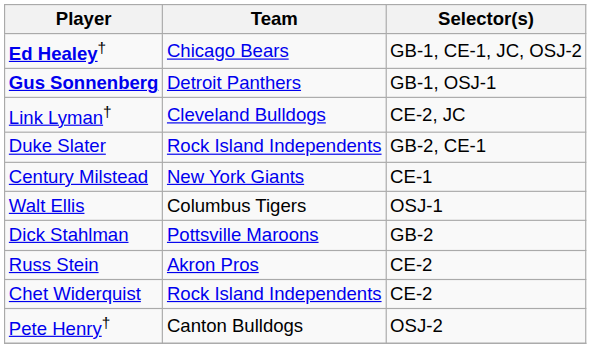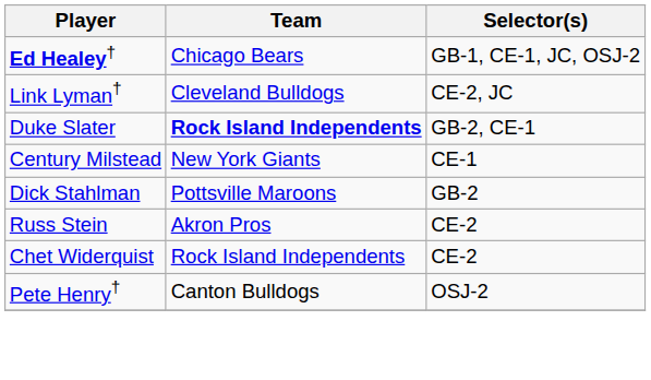 <table class="wikitable" style="text-align:left;">
 <tr>
 <th>Player</th>
 <th>Team</th>
 <th>Selector(s)</th>
 </tr>
 <tr>
 <td><strong><a href='#'>Ed Healey</a></strong><sup>†</sup></td>
 <td><a href='#'>Chicago Bears</a></td>
 <td>GB-1, CE-1, JC, OSJ-2</td>
 </tr>
 <tr>
-<td><strong><a href='#'>Gus Sonnenberg</a></strong></td>
-<td><a href='#'>Detroit Panthers</a></td>
-<td>GB-1, OSJ-1</td>
-</tr>
-<tr>
 <td><a href='#'>Link Lyman</a><sup>†</sup></td>
 <td><a href='#'>Cleveland Bulldogs</a></td>
 <td>CE-2, JC</td>
 </tr>
 <tr>
 <td><a href='#'>Duke Slater</a></td>
-<td><a href='#'>Rock Island Independents</a></td>
+<td><strong><a href='#'>Rock Island Independents</a></strong></td>
 <td>GB-2, CE-1</td>
 </tr>
 <tr>
 <td><a href='#'>Century Milstead</a></td>
 <td><a href='#'>New York Giants</a></td>
 <td>CE-1</td>
-</tr>
-<tr>
-<td><a href='#'>Walt Ellis</a></td>
-<td>Columbus Tigers</td>
-<td>OSJ-1</td>
 </tr>
 <tr>
 <td><a href='#'>Dick Stahlman</a></td>
 <td><a href='#'>Pottsville Maroons</a></td>
 <td>GB-2</td>
 </tr>
 <tr>
 <td><a href='#'>Russ Stein</a></td>
 <td><a href='#'>Akron Pros</a></td>
 <td>CE-2</td>
 </tr>
 <tr>
 <td><a href='#'>Chet Widerquist</a></td>
 <td><a href='#'>Rock Island Independents</a></td>
 <td>CE-2</td>
 </tr>
 <tr>
 <td><a href='#'>Pete Henry</a><sup>†</sup></td>
 <td>Canton Bulldogs</td>
 <td>OSJ-2</td>
 </tr>
 <tr>
 </tr>
 </table>
